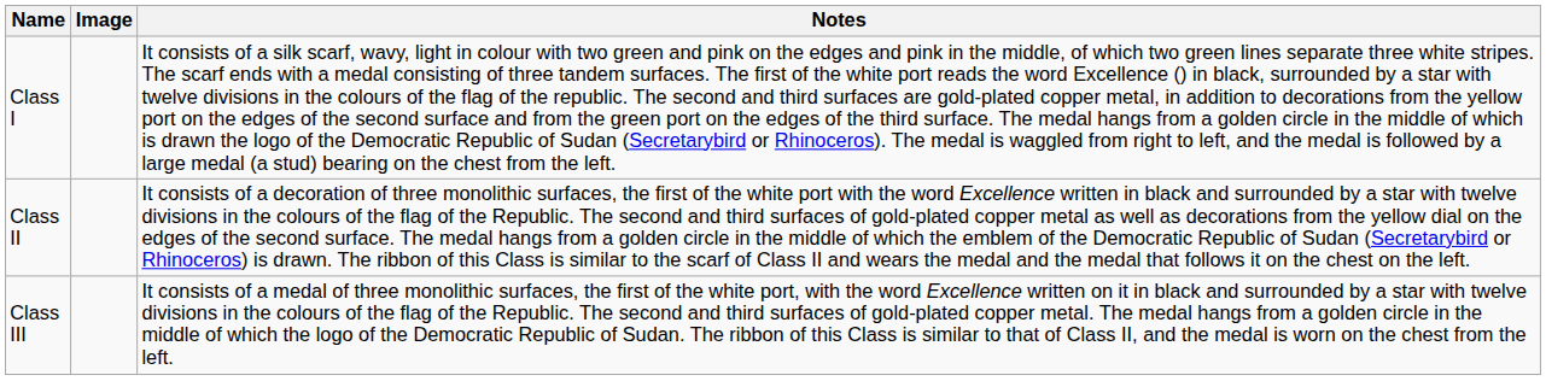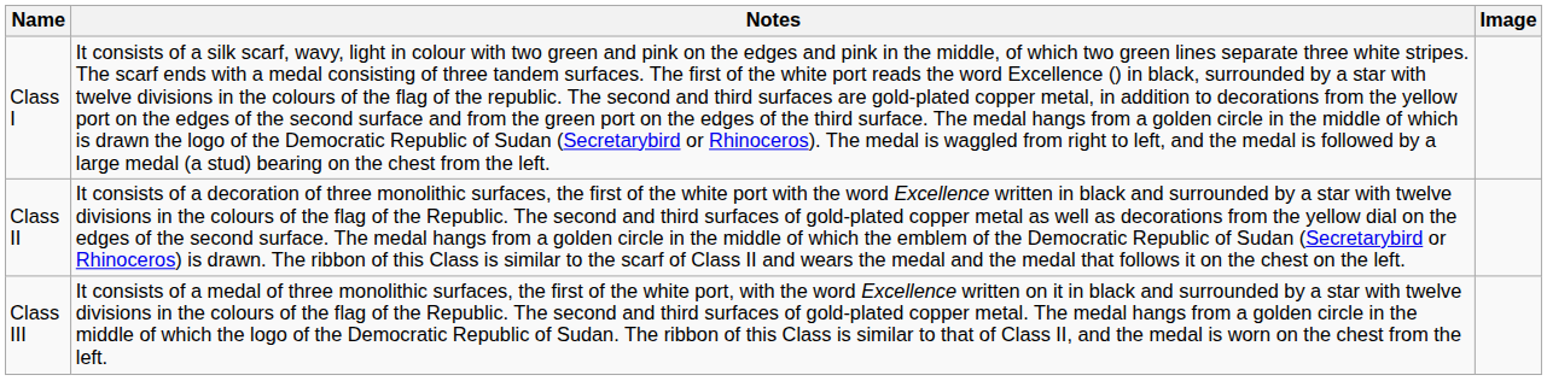 <table class="wikitable sortable">
 <tr>
 <th>Name</th>
+<th>Notes</th>
 <th>Image</th>
-<th>Notes</th>
 </tr>
 <tr>
 <td>Class I</td>
+<td>It consists of a silk scarf, wavy, light in colour with two green and pink on the edges and pink in the middle, of which two green lines separate three white stripes. The scarf ends with a medal consisting of three tandem surfaces. The first of the white port reads the word Excellence () in black, surrounded by a star with twelve divisions in the colours of the flag of the republic. The second and third surfaces are gold-plated copper metal, in addition to decorations from the yellow port on the edges of the second surface and from the green port on the edges of the third surface. The medal hangs from a golden circle in the middle of which is drawn the logo of the Democratic Republic of Sudan (<a href='#'>Secretarybird</a> or <a href='#'>Rhinoceros</a>). The medal is waggled from right to left, and the medal is followed by a large medal (a stud) bearing on the chest from the left.</td>
 <td></td>
-<td>It consists of a silk scarf, wavy, light in colour with two green and pink on the edges and pink in the middle, of which two green lines separate three white stripes. The scarf ends with a medal consisting of three tandem surfaces. The first of the white port reads the word Excellence () in black, surrounded by a star with twelve divisions in the colours of the flag of the republic. The second and third surfaces are gold-plated copper metal, in addition to decorations from the yellow port on the edges of the second surface and from the green port on the edges of the third surface. The medal hangs from a golden circle in the middle of which is drawn the logo of the Democratic Republic of Sudan (<a href='#'>Secretarybird</a> or <a href='#'>Rhinoceros</a>). The medal is waggled from right to left, and the medal is followed by a large medal (a stud) bearing on the chest from the left.</td>
 </tr>
 <tr>
 <td>Class II</td>
+<td>It consists of a decoration of three monolithic surfaces, the first of the white port with the word <em>Excellence</em> written in black and surrounded by a star with twelve divisions in the colours of the flag of the Republic. The second and third surfaces of gold-plated copper metal as well as decorations from the yellow dial on the edges of the second surface. The medal hangs from a golden circle in the middle of which the emblem of the Democratic Republic of Sudan (<a href='#'>Secretarybird</a> or <a href='#'>Rhinoceros</a>) is drawn. The ribbon of this Class is similar to the scarf of Class II and wears the medal and the medal that follows it on the chest on the left.</td>
 <td></td>
-<td>It consists of a decoration of three monolithic surfaces, the first of the white port with the word <em>Excellence</em> written in black and surrounded by a star with twelve divisions in the colours of the flag of the Republic. The second and third surfaces of gold-plated copper metal as well as decorations from the yellow dial on the edges of the second surface. The medal hangs from a golden circle in the middle of which the emblem of the Democratic Republic of Sudan (<a href='#'>Secretarybird</a> or <a href='#'>Rhinoceros</a>) is drawn. The ribbon of this Class is similar to the scarf of Class II and wears the medal and the medal that follows it on the chest on the left.</td>
 </tr>
 <tr>
 <td>Class III</td>
+<td>It consists of a medal of three monolithic surfaces, the first of the white port, with the word <em>Excellence</em> written on it in black and surrounded by a star with twelve divisions in the colours of the flag of the Republic. The second and third surfaces of gold-plated copper metal. The medal hangs from a golden circle in the middle of which the logo of the Democratic Republic of Sudan. The ribbon of this Class is similar to that of Class II, and the medal is worn on the chest from the left.</td>
 <td></td>
-<td>It consists of a medal of three monolithic surfaces, the first of the white port, with the word <em>Excellence</em> written on it in black and surrounded by a star with twelve divisions in the colours of the flag of the Republic. The second and third surfaces of gold-plated copper metal. The medal hangs from a golden circle in the middle of which the logo of the Democratic Republic of Sudan. The ribbon of this Class is similar to that of Class II, and the medal is worn on the chest from the left.</td>
 </tr>
 </table>
